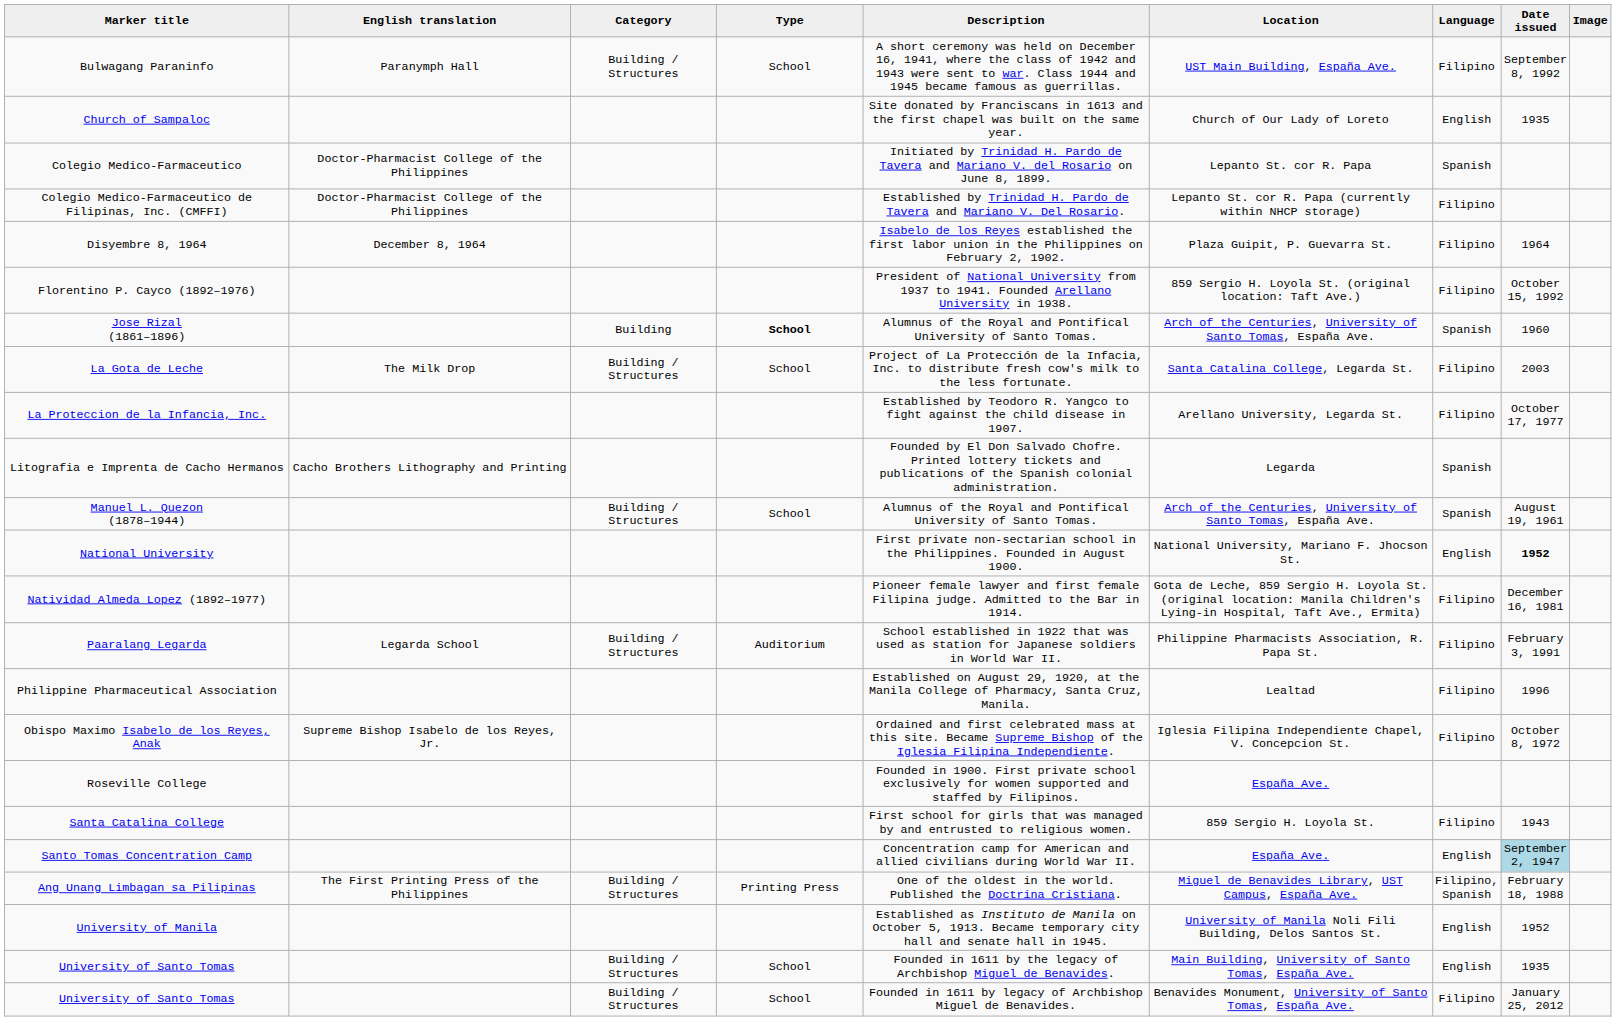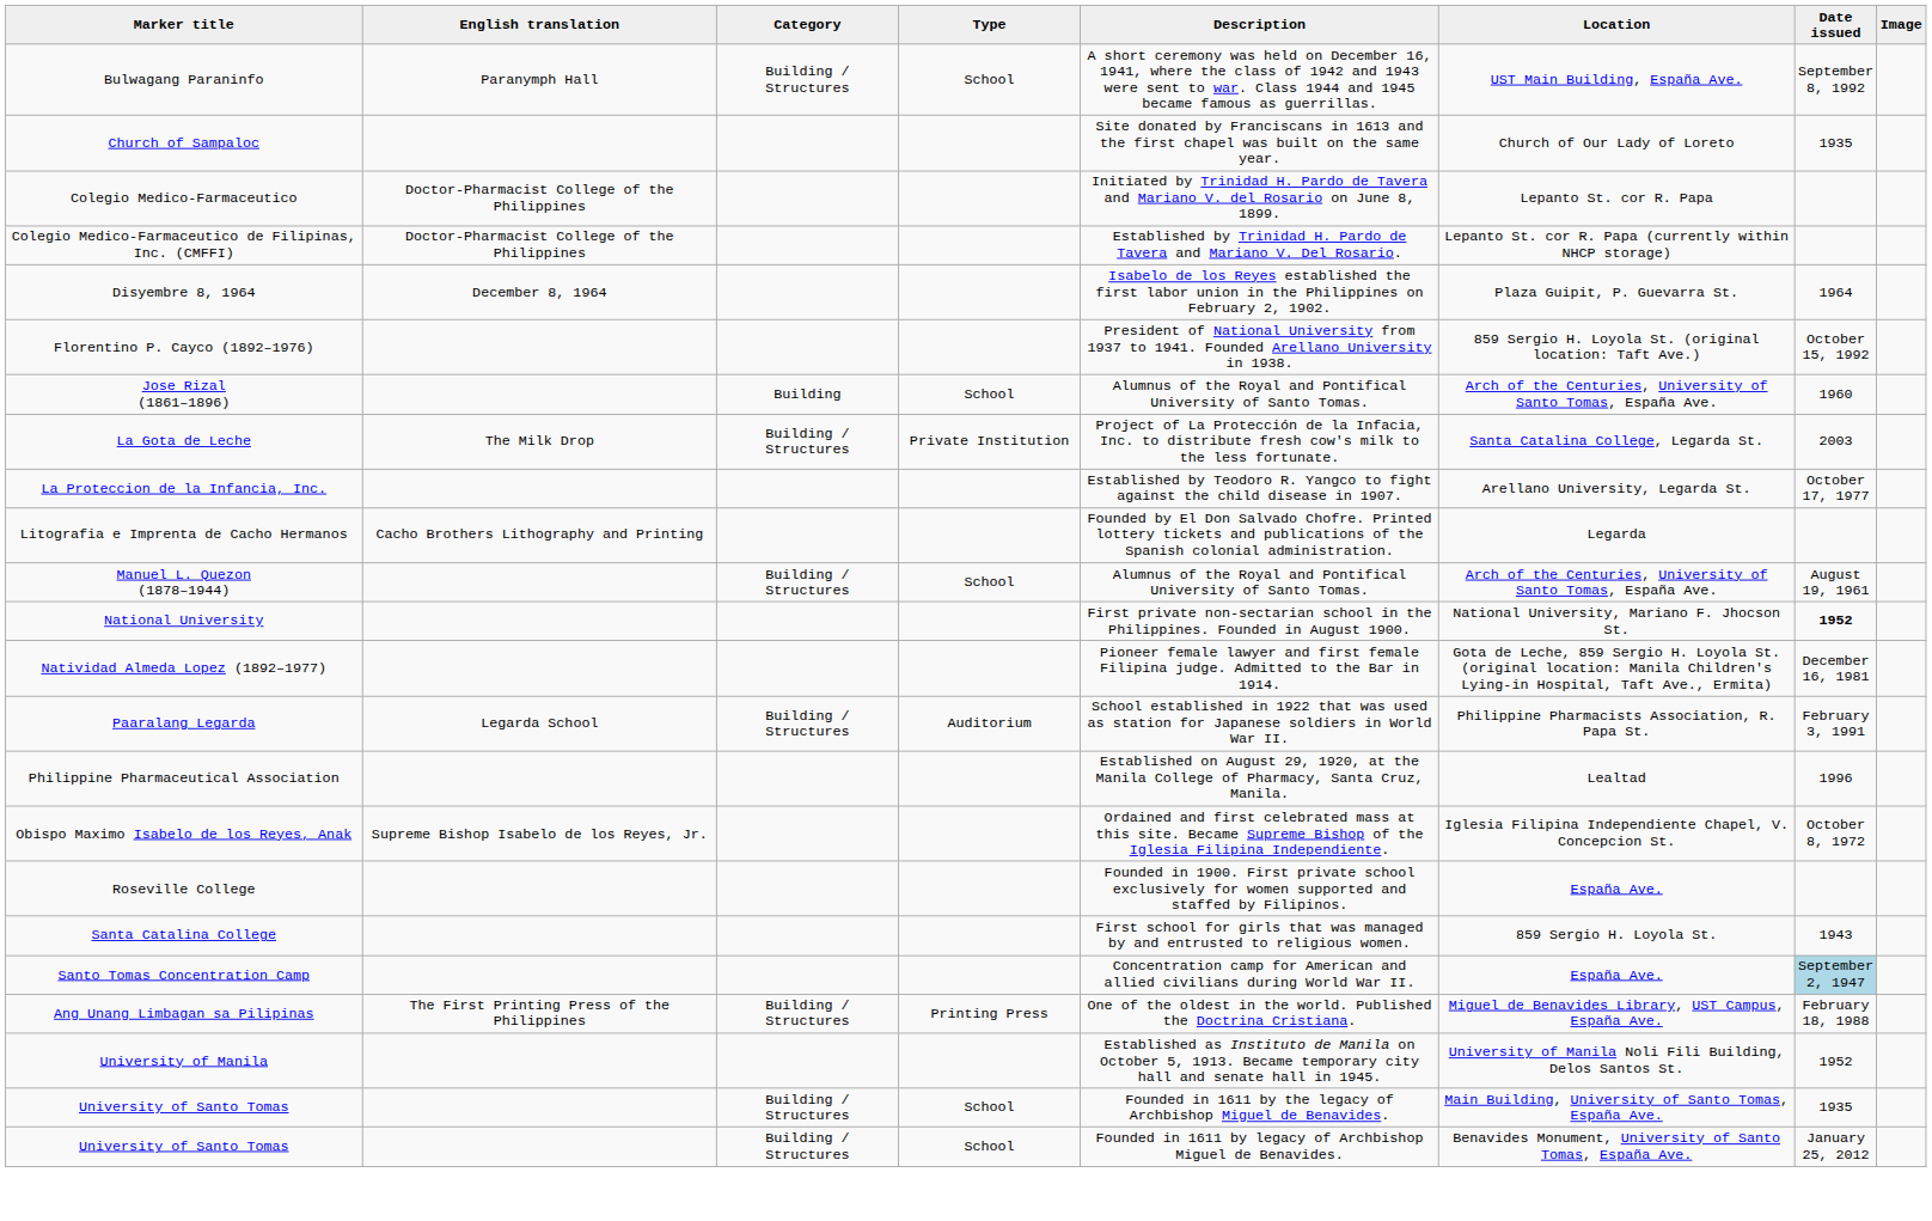 <table class="wikitable" style="width:90%; text-align:center;">
 <tr>
 <th style="width:20%; background:#efefef;">Marker title</th>
 <th style="width:20%; background:#efefef;">English translation</th>
 <th style="width:10%; background:#efefef;">Category</th>
 <th style="width:10%; background:#efefef;">Type</th>
 <th style="width:20%; background:#efefef;">Description</th>
 <th style="width:20%; background:#efefef;">Location</th>
-<th style="width:10%; background:#efefef;">Language</th>
 <th style="width:10%; background:#efefef;">Date issued</th>
 <th style="width:10%; background:#efefef;">Image</th>
 </tr>
 <tr>
 <td>Bulwagang Paraninfo</td>
 <td>Paranymph Hall</td>
 <td>Building / Structures</td>
 <td>School</td>
 <td>A short ceremony was held on December 16, 1941, where the class of 1942 and 1943 were sent to <a href='#'>war</a>. Class 1944 and 1945 became famous as guerrillas.</td>
 <td><a href='#'>UST Main Building</a>, <a href='#'>España Ave.</a></td>
-<td>Filipino</td>
 <td>September 8, 1992</td>
 <td></td>
 </tr>
 <tr>
 <td><a href='#'>Church of Sampaloc</a></td>
 <td></td>
 <td></td>
 <td></td>
 <td>Site donated by Franciscans in 1613 and the first chapel was built on the same year.</td>
 <td>Church of Our Lady of Loreto</td>
-<td>English</td>
 <td>1935</td>
 <td></td>
 </tr>
 <tr>
 <td>Colegio Medico-Farmaceutico</td>
 <td>Doctor-Pharmacist College of the Philippines</td>
 <td></td>
 <td></td>
 <td>Initiated by <a href='#'>Trinidad H. Pardo de Tavera</a> and <a href='#'>Mariano V. del Rosario</a> on June 8, 1899.</td>
 <td>Lepanto St. cor R. Papa</td>
-<td>Spanish</td>
 <td></td>
 <td></td>
 </tr>
 <tr>
 <td>Colegio Medico-Farmaceutico de Filipinas, Inc. (CMFFI)</td>
 <td>Doctor-Pharmacist College of the Philippines</td>
 <td></td>
 <td></td>
 <td>Established by <a href='#'>Trinidad H. Pardo de Tavera</a> and <a href='#'>Mariano V. Del Rosario</a>.</td>
 <td>Lepanto St. cor R. Papa (currently within NHCP storage)</td>
-<td>Filipino</td>
 <td></td>
 <td></td>
 </tr>
 <tr>
 <td>Disyembre 8, 1964</td>
 <td>December 8, 1964</td>
 <td></td>
 <td></td>
 <td><a href='#'>Isabelo de los Reyes</a> established the first labor union in the Philippines on February 2, 1902.</td>
 <td>Plaza Guipit, P. Guevarra St.</td>
-<td>Filipino</td>
 <td>1964</td>
 <td></td>
 </tr>
 <tr>
 <td>Florentino P. Cayco (1892–1976)</td>
 <td></td>
 <td></td>
 <td></td>
 <td>President of <a href='#'>National University</a> from 1937 to 1941. Founded <a href='#'>Arellano University</a> in 1938.</td>
 <td>859 Sergio H. Loyola St. (original location: Taft Ave.)</td>
-<td>Filipino</td>
 <td>October 15, 1992</td>
 <td></td>
 </tr>
 <tr>
 <td><a href='#'>Jose Rizal</a><br>(1861–1896)</td>
 <td></td>
 <td>Building</td>
-<td><strong>School</strong></td>
+<td>School</td>
 <td>Alumnus of the Royal and Pontifical University of Santo Tomas.</td>
 <td><a href='#'>Arch of the Centuries</a>, <a href='#'>University of Santo Tomas</a>, España Ave.</td>
-<td>Spanish</td>
 <td>1960</td>
 <td></td>
 </tr>
 <tr>
 <td><a href='#'>La Gota de Leche</a></td>
 <td>The Milk Drop</td>
 <td>Building / Structures</td>
-<td>School</td>
+<td>Private Institution</td>
 <td>Project of La Protección de la Infacia, Inc. to distribute fresh cow's milk to the less fortunate.</td>
 <td><a href='#'>Santa Catalina College</a>, Legarda St.</td>
-<td>Filipino</td>
 <td>2003</td>
 <td></td>
 </tr>
 <tr>
 <td><a href='#'>La Proteccion de la Infancia, Inc.</a></td>
 <td></td>
 <td></td>
 <td></td>
 <td>Established by Teodoro R. Yangco to fight against the child disease in 1907.</td>
 <td>Arellano University, Legarda St.</td>
-<td>Filipino</td>
 <td>October 17, 1977</td>
 <td></td>
 </tr>
 <tr>
 <td>Litografia e Imprenta de Cacho Hermanos</td>
 <td>Cacho Brothers Lithography and Printing</td>
 <td></td>
 <td></td>
 <td>Founded by El Don Salvado Chofre. Printed lottery tickets and publications of the Spanish colonial administration.</td>
 <td>Legarda</td>
-<td>Spanish</td>
 <td></td>
 <td></td>
 </tr>
 <tr>
 <td><a href='#'>Manuel L. Quezon</a><br>(1878–1944)</td>
 <td></td>
 <td>Building / Structures</td>
 <td>School</td>
 <td>Alumnus of the Royal and Pontifical University of Santo Tomas.</td>
 <td><a href='#'>Arch of the Centuries</a>, <a href='#'>University of Santo Tomas</a>, España Ave.</td>
-<td>Spanish</td>
 <td>August 19, 1961</td>
 <td></td>
 </tr>
 <tr>
 <td><a href='#'>National University</a></td>
 <td></td>
 <td></td>
 <td></td>
 <td>First private non-sectarian school in the Philippines. Founded in August 1900.</td>
 <td>National University, Mariano F. Jhocson St.</td>
-<td>English</td>
 <td><strong>1952</strong></td>
 <td></td>
 </tr>
 <tr>
 <td><a href='#'>Natividad Almeda Lopez</a> (1892–1977)</td>
 <td></td>
 <td></td>
 <td></td>
 <td>Pioneer female lawyer and first female Filipina judge. Admitted to the Bar in 1914.</td>
 <td>Gota de Leche, 859 Sergio H. Loyola St. (original location: Manila Children's Lying-in Hospital, Taft Ave., Ermita)</td>
-<td>Filipino</td>
 <td>December 16, 1981</td>
 <td></td>
 </tr>
 <tr>
 <td><a href='#'>Paaralang Legarda</a></td>
 <td>Legarda School</td>
 <td>Building / Structures</td>
 <td>Auditorium</td>
 <td>School established in 1922 that was used as station for Japanese soldiers in World War II.</td>
 <td>Philippine Pharmacists Association, R. Papa St.</td>
-<td>Filipino</td>
 <td>February 3, 1991</td>
 <td><br></td>
 </tr>
 <tr>
 <td>Philippine Pharmaceutical Association</td>
 <td></td>
 <td></td>
 <td></td>
 <td>Established on August 29, 1920, at the Manila College of Pharmacy, Santa Cruz, Manila.</td>
 <td>Lealtad</td>
-<td>Filipino</td>
 <td>1996</td>
 <td></td>
 </tr>
 <tr>
 <td>Obispo Maximo <a href='#'>Isabelo de los Reyes, Anak</a></td>
 <td>Supreme Bishop Isabelo de los Reyes, Jr.</td>
 <td></td>
 <td></td>
 <td>Ordained and first celebrated mass at this site. Became <a href='#'>Supreme Bishop</a> of the <a href='#'>Iglesia Filipina Independiente</a>.</td>
 <td>Iglesia Filipina Independiente Chapel, V. Concepcion St.</td>
-<td>Filipino</td>
 <td>October 8, 1972</td>
 <td></td>
 </tr>
 <tr>
 <td>Roseville College</td>
 <td></td>
 <td></td>
 <td></td>
 <td>Founded in 1900. First private school exclusively for women supported and staffed by Filipinos.</td>
 <td><a href='#'>España Ave.</a></td>
 <td></td>
 <td></td>
-<td></td>
 </tr>
 <tr>
 <td><a href='#'>Santa Catalina College</a></td>
 <td></td>
 <td></td>
 <td></td>
 <td>First school for girls that was managed by and entrusted to religious women.</td>
 <td>859 Sergio H. Loyola St.</td>
-<td>Filipino</td>
 <td>1943</td>
 <td></td>
 </tr>
 <tr>
 <td><a href='#'>Santo Tomas Concentration Camp</a></td>
 <td></td>
 <td></td>
 <td></td>
 <td>Concentration camp for American and allied civilians during World War II.</td>
 <td><a href='#'>España Ave.</a></td>
-<td>English</td>
 <td style="background: lightblue;">September 2, 1947</td>
 <td></td>
 </tr>
 <tr>
 <td><a href='#'>Ang Unang Limbagan sa Pilipinas</a></td>
 <td>The First Printing Press of the Philippines</td>
 <td>Building / Structures</td>
 <td>Printing Press</td>
 <td>One of the oldest in the world. Published the <a href='#'>Doctrina Cristiana</a>.</td>
 <td><a href='#'>Miguel de Benavides Library</a>, <a href='#'>UST Campus</a>, <a href='#'>España Ave.</a></td>
-<td>Filipino, Spanish</td>
 <td>February 18, 1988</td>
 <td></td>
 </tr>
 <tr>
 <td><a href='#'>University of Manila</a></td>
 <td></td>
 <td></td>
 <td></td>
 <td>Established as <em>Instituto de Manila</em> on October 5, 1913. Became temporary city hall and senate hall in 1945.</td>
 <td><a href='#'>University of Manila</a> Noli Fili Building, Delos Santos St.</td>
-<td>English</td>
 <td>1952</td>
 <td></td>
 </tr>
 <tr>
 <td><a href='#'>University of Santo Tomas</a></td>
 <td></td>
 <td>Building / Structures</td>
 <td>School</td>
 <td>Founded in 1611 by the legacy of Archbishop <a href='#'>Miguel de Benavides</a>.</td>
 <td><a href='#'>Main Building</a>, <a href='#'>University of Santo Tomas</a>, <a href='#'>España Ave.</a></td>
-<td>English</td>
 <td>1935</td>
 <td></td>
 </tr>
 <tr>
 <td><a href='#'>University of Santo Tomas</a></td>
 <td></td>
 <td>Building / Structures</td>
 <td>School</td>
 <td>Founded in 1611 by legacy of Archbishop Miguel de Benavides.</td>
 <td>Benavides Monument, <a href='#'>University of Santo Tomas</a>, <a href='#'>España Ave.</a></td>
-<td>Filipino</td>
 <td>January 25, 2012</td>
 <td></td>
 </tr>
 </table>
